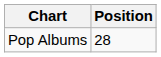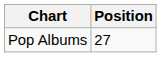 <table class="wikitable">
 <tr>
 <th align="left">Chart</th>
 <th align="left">Position</th>
 </tr>
 <tr>
 <td align="left">Pop Albums</td>
-<td align="left">28</td>
+<td align="left">27</td>
 </tr>
 </table>
